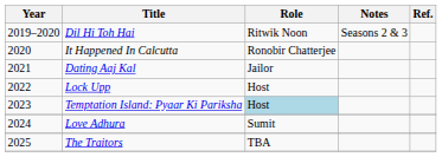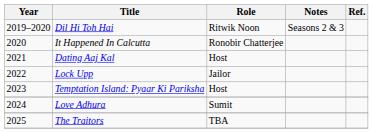 <table class="wikitable sortable">
 <tr>
 <th>Year</th>
 <th>Title</th>
 <th>Role</th>
 <th>Notes</th>
 <th>Ref.</th>
 </tr>
 <tr>
 <td>2019–2020</td>
 <td><em><a href='#'>Dil Hi Toh Hai</a></em></td>
 <td>Ritwik Noon</td>
 <td>Seasons 2 & 3</td>
 <td></td>
 </tr>
 <tr>
 <td>2020</td>
 <td><em>It Happened In Calcutta</em></td>
 <td>Ronobir Chatterjee</td>
 <td></td>
 <td></td>
 </tr>
 <tr>
 <td>2021</td>
 <td><em><a href='#'>Dating Aaj Kal</a></em></td>
-<td>Jailor</td>
+<td>Host</td>
 <td></td>
 <td></td>
 </tr>
 <tr>
 <td>2022</td>
 <td><em><a href='#'>Lock Upp</a></em></td>
-<td>Host</td>
+<td>Jailor</td>
 <td></td>
 <td></td>
 </tr>
 <tr>
 <td>2023</td>
 <td><em><a href='#'>Temptation Island: Pyaar Ki Pariksha</a></em></td>
-<td style="background: lightblue;">Host</td>
+<td>Host</td>
 <td></td>
 <td></td>
 </tr>
 <tr>
 </tr>
 <tr>
 <td>2024</td>
 <td><em><a href='#'>Love Adhura</a></em></td>
 <td>Sumit</td>
 <td></td>
 <td></td>
 </tr>
 <tr>
 </tr>
 <tr>
 <td>2025</td>
 <td><em><a href='#'>The Traitors</a></em></td>
 <td>TBA</td>
 <td></td>
 <td></td>
 </tr>
 <tr>
 </tr>
 </table>
